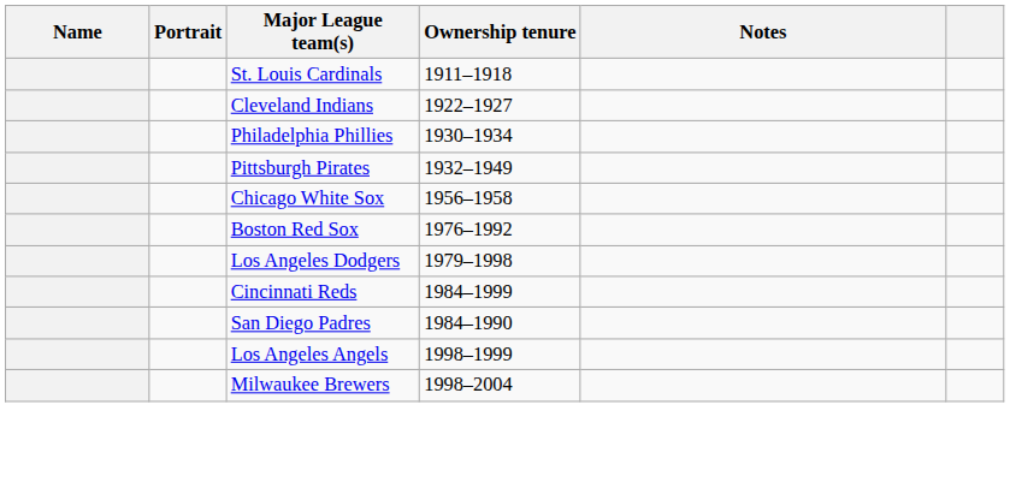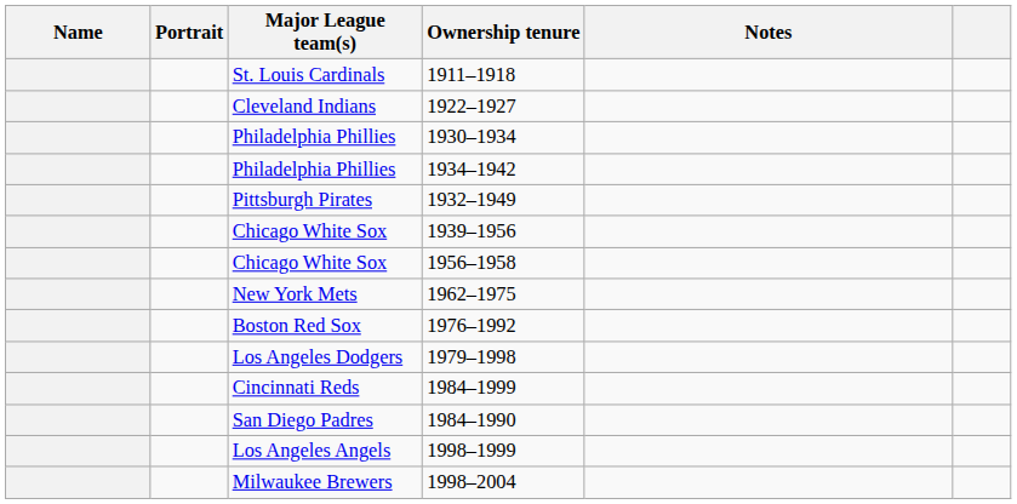 <table class="wikitable sortable">
 <tr>
 <th scope="col" style="width:110px;">Name</th>
 <th scope="col">Portrait</th>
 <th scope="col" style="width:150px;" class="unsortable">Major League team(s)</th>
 <th scope="col">Ownership tenure</th>
 <th scope="col" style="width:290px;">Notes</th>
 <th scope="col" style="width:40px;" class="unsortable"></th>
 </tr>
 <tr>
 <th scope=row></th>
 <td></td>
 <td><a href='#'>St. Louis Cardinals</a></td>
 <td>1911–1918</td>
 <td></td>
 <td></td>
 </tr>
 <tr>
 <th scope=row></th>
 <td></td>
 <td><a href='#'>Cleveland Indians</a></td>
 <td>1922–1927</td>
 <td></td>
 <td></td>
 </tr>
 <tr>
 <th scope=row></th>
 <td></td>
 <td><a href='#'>Philadelphia Phillies</a></td>
 <td>1930–1934</td>
 <td></td>
 <td></td>
 </tr>
 <tr>
 <th scope=row></th>
 <td></td>
+<td><a href='#'>Philadelphia Phillies</a></td>
+<td>1934–1942</td>
+<td></td>
+<td></td>
+</tr>
+<tr>
+<th scope=row></th>
+<td></td>
 <td><a href='#'>Pittsburgh Pirates</a></td>
 <td>1932–1949</td>
 <td></td>
 <td></td>
 </tr>
 <tr>
 <th scope=row></th>
 <td></td>
 <td><a href='#'>Chicago White Sox</a></td>
+<td>1939–1956</td>
+<td></td>
+<td></td>
+</tr>
+<tr>
+<th scope=row></th>
+<td></td>
+<td><a href='#'>Chicago White Sox</a></td>
 <td>1956–1958</td>
+<td></td>
+<td></td>
+</tr>
+<tr>
+<th scope=row></th>
+<td></td>
+<td><a href='#'>New York Mets</a></td>
+<td>1962–1975</td>
 <td></td>
 <td></td>
 </tr>
 <tr>
 <th scope=row></th>
 <td></td>
 <td><a href='#'>Boston Red Sox</a></td>
 <td>1976–1992</td>
 <td></td>
 <td></td>
 </tr>
 <tr>
 <th scope=row></th>
 <td></td>
 <td><a href='#'>Los Angeles Dodgers</a></td>
 <td>1979–1998</td>
 <td></td>
 <td></td>
 </tr>
 <tr>
 <th scope=row></th>
 <td></td>
 <td><a href='#'>Cincinnati Reds</a></td>
 <td>1984–1999</td>
 <td></td>
 <td></td>
 </tr>
 <tr>
 <th scope=row></th>
 <td></td>
 <td><a href='#'>San Diego Padres</a></td>
 <td>1984–1990</td>
 <td></td>
 <td></td>
 </tr>
 <tr>
 <th scope=row></th>
 <td></td>
 <td><a href='#'>Los Angeles Angels</a></td>
 <td>1998–1999</td>
 <td></td>
 <td></td>
 </tr>
 <tr>
 <th scope=row></th>
 <td></td>
 <td><a href='#'>Milwaukee Brewers</a></td>
 <td>1998–2004</td>
 <td></td>
 <td></td>
 </tr>
 </table>
